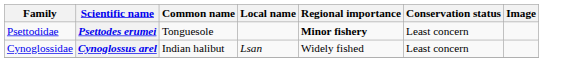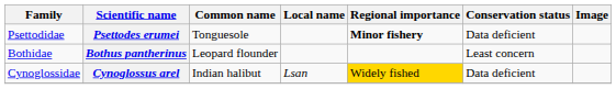 <table class="wikitable sortable">
 <tr>
 <th>Family</th>
 <th><a href='#'>Scientific name</a></th>
 <th><strong>Common name</strong></th>
 <th><strong>Local name</strong></th>
 <th>Regional importance</th>
 <th>Conservation status</th>
 <th>Image</th>
 </tr>
 <tr>
 <td><a href='#'>Psettodidae</a></td>
 <th><em><a href='#'>Psettodes erumei</a></em></th>
 <td>Tonguesole</td>
 <td></td>
 <td><strong>Minor fishery</strong></td>
+<td>Data deficient</td>
+<td></td>
+</tr>
+<tr>
+<td><a href='#'>Bothidae</a></td>
+<th><em><a href='#'>Bothus pantherinus</a></em></th>
+<td>Leopard flounder</td>
+<td></td>
+<td></td>
 <td>Least concern</td>
 <td></td>
 </tr>
 <tr>
 <td><a href='#'>Cynoglossidae</a></td>
 <th><em><a href='#'>Cynoglossus arel</a></em></th>
 <td>Indian halibut</td>
 <td><em>Lsan</em></td>
-<td>Widely fished</td>
-<td>Least concern</td>
+<td style="background: gold;">Widely fished</td>
+<td>Data deficient</td>
 <td></td>
 </tr>
 <tr>
 </tr>
 </table>
